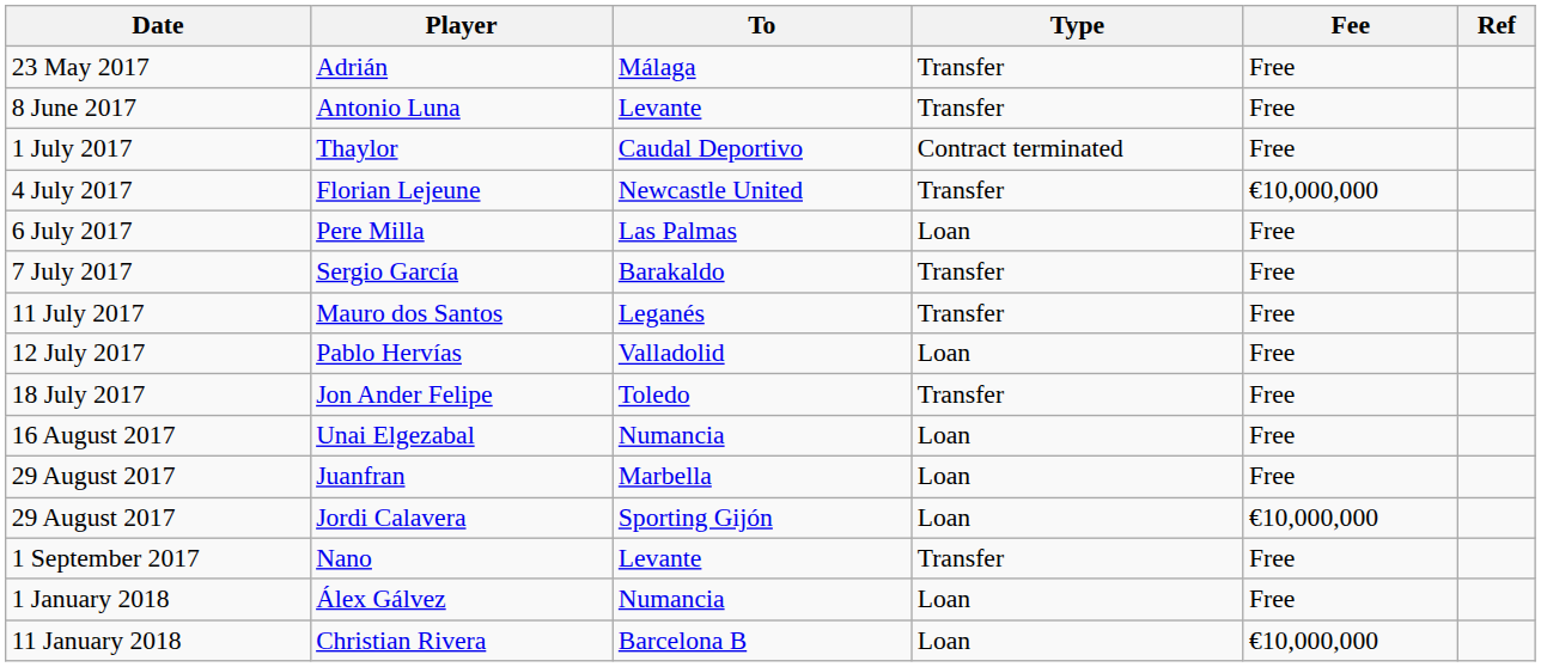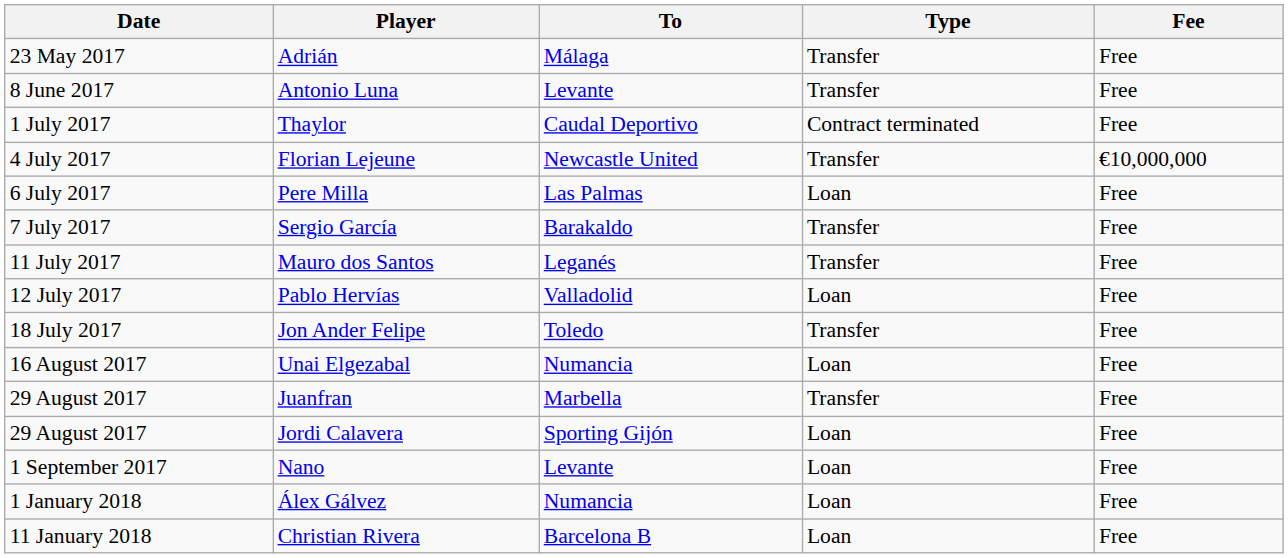 <table class="wikitable" style="width:75%;">
 <tr>
 <th>Date</th>
 <th>Player</th>
 <th>To</th>
 <th>Type</th>
 <th>Fee</th>
-<th>Ref</th>
 </tr>
 <tr>
 <td>23 May 2017</td>
 <td> <a href='#'>Adrián</a></td>
 <td><a href='#'>Málaga</a></td>
 <td>Transfer</td>
 <td>Free</td>
-<td></td>
 </tr>
 <tr>
 <td>8 June 2017</td>
 <td> <a href='#'>Antonio Luna</a></td>
 <td><a href='#'>Levante</a></td>
 <td>Transfer</td>
 <td>Free</td>
-<td></td>
 </tr>
 <tr>
 <td>1 July 2017</td>
 <td> <a href='#'>Thaylor</a></td>
 <td><a href='#'>Caudal Deportivo</a></td>
 <td>Contract terminated</td>
 <td>Free</td>
-<td></td>
 </tr>
 <tr>
 <td>4 July 2017</td>
 <td> <a href='#'>Florian Lejeune</a></td>
 <td> <a href='#'>Newcastle United</a></td>
 <td>Transfer</td>
 <td>€10,000,000</td>
-<td></td>
 </tr>
 <tr>
 <td>6 July 2017</td>
 <td> <a href='#'>Pere Milla</a></td>
 <td><a href='#'>Las Palmas</a></td>
 <td>Loan</td>
 <td>Free</td>
-<td></td>
 </tr>
 <tr>
 <td>7 July 2017</td>
 <td> <a href='#'>Sergio García</a></td>
 <td><a href='#'>Barakaldo</a></td>
 <td>Transfer</td>
 <td>Free</td>
-<td></td>
 </tr>
 <tr>
 <td>11 July 2017</td>
 <td> <a href='#'>Mauro dos Santos</a></td>
 <td><a href='#'>Leganés</a></td>
 <td>Transfer</td>
 <td>Free</td>
-<td></td>
 </tr>
 <tr>
 <td>12 July 2017</td>
 <td> <a href='#'>Pablo Hervías</a></td>
 <td><a href='#'>Valladolid</a></td>
 <td>Loan</td>
 <td>Free</td>
-<td></td>
 </tr>
 <tr>
 <td>18 July 2017</td>
 <td> <a href='#'>Jon Ander Felipe</a></td>
 <td><a href='#'>Toledo</a></td>
 <td>Transfer</td>
 <td>Free</td>
-<td></td>
 </tr>
 <tr>
 <td>16 August 2017</td>
 <td> <a href='#'>Unai Elgezabal</a></td>
 <td><a href='#'>Numancia</a></td>
 <td>Loan</td>
 <td>Free</td>
-<td></td>
 </tr>
 <tr>
 <td>29 August 2017</td>
 <td> <a href='#'>Juanfran</a></td>
 <td><a href='#'>Marbella</a></td>
-<td>Loan</td>
+<td>Transfer</td>
 <td>Free</td>
-<td></td>
 </tr>
 <tr>
 <td>29 August 2017</td>
 <td> <a href='#'>Jordi Calavera</a></td>
 <td><a href='#'>Sporting Gijón</a></td>
 <td>Loan</td>
-<td>€10,000,000</td>
-<td></td>
+<td>Free</td>
 </tr>
 <tr>
 <td>1 September 2017</td>
 <td> <a href='#'>Nano</a></td>
 <td><a href='#'>Levante</a></td>
-<td>Transfer</td>
+<td>Loan</td>
 <td>Free</td>
-<td></td>
 </tr>
 <tr>
 <td>1 January 2018</td>
 <td> <a href='#'>Álex Gálvez</a></td>
 <td><a href='#'>Numancia</a></td>
 <td>Loan</td>
 <td>Free</td>
-<td></td>
 </tr>
 <tr>
 <td>11 January 2018</td>
 <td> <a href='#'>Christian Rivera</a></td>
 <td><a href='#'>Barcelona B</a></td>
 <td>Loan</td>
-<td>€10,000,000</td>
-<td></td>
+<td>Free</td>
 </tr>
 </table>
